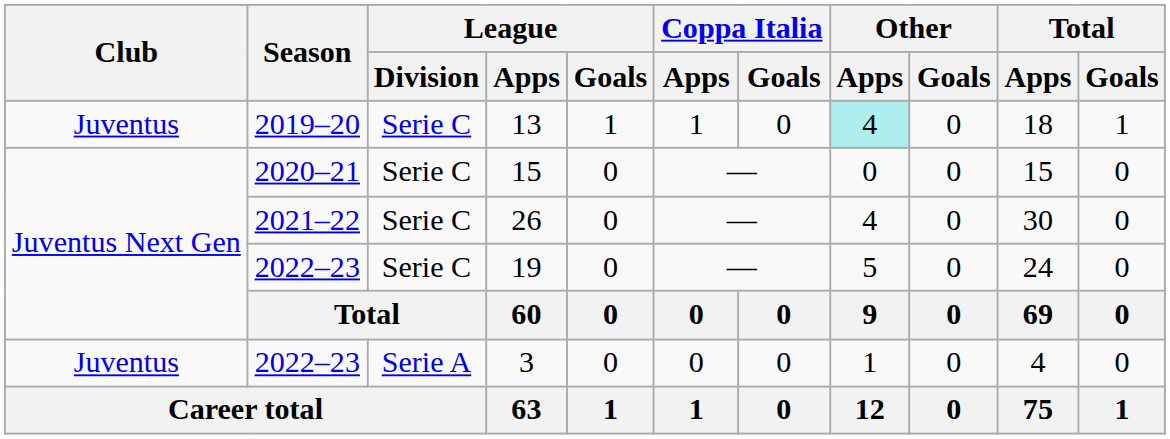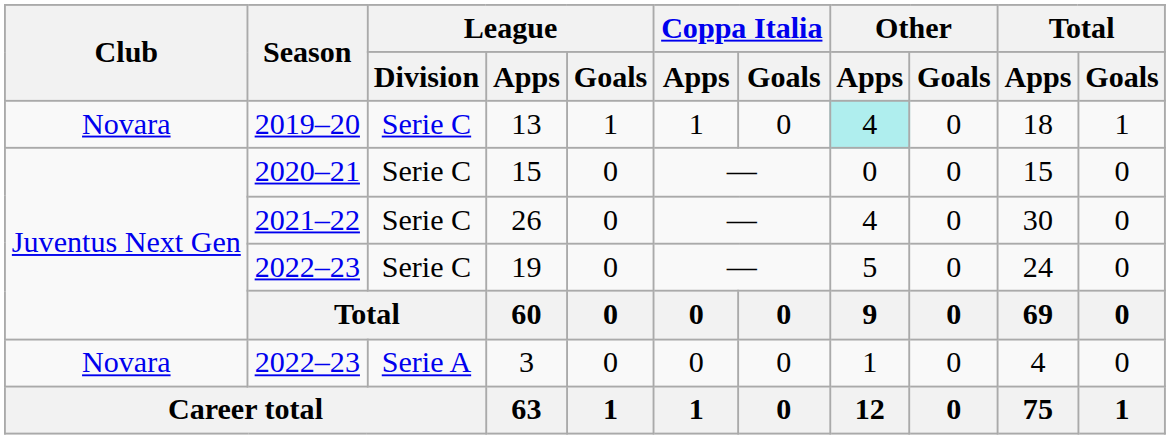 <table class="wikitable" style="text-align: center">
 <tr>
 <th rowspan="2">Club</th>
 <th rowspan="2">Season</th>
 <th colspan="3">League</th>
 <th colspan="2"><a href='#'>Coppa Italia</a></th>
 <th colspan="2">Other</th>
 <th colspan="2">Total</th>
 </tr>
 <tr>
 <th>Division</th>
 <th>Apps</th>
 <th>Goals</th>
 <th>Apps</th>
 <th>Goals</th>
 <th>Apps</th>
 <th>Goals</th>
 <th>Apps</th>
 <th>Goals</th>
 </tr>
 <tr>
-<td><a href='#'>Juventus</a></td>
+<td><a href='#'>Novara</a></td>
 <td><a href='#'>2019–20</a></td>
 <td><a href='#'>Serie C</a></td>
 <td>13</td>
 <td>1</td>
 <td>1</td>
 <td>0</td>
 <td style="background: paleturquoise;">4</td>
 <td>0</td>
 <td>18</td>
 <td>1</td>
 </tr>
 <tr>
 <td rowspan="4"><a href='#'>Juventus Next Gen</a></td>
 <td><a href='#'>2020–21</a></td>
 <td>Serie C</td>
 <td>15</td>
 <td>0</td>
 <td colspan="2">—</td>
 <td>0</td>
 <td>0</td>
 <td>15</td>
 <td>0</td>
 </tr>
 <tr>
 <td><a href='#'>2021–22</a></td>
 <td>Serie C</td>
 <td>26</td>
 <td>0</td>
 <td colspan="2">—</td>
 <td>4</td>
 <td>0</td>
 <td>30</td>
 <td>0</td>
 </tr>
 <tr>
 <td><a href='#'>2022–23</a></td>
 <td>Serie C</td>
 <td>19</td>
 <td>0</td>
 <td colspan="2">—</td>
 <td>5</td>
 <td>0</td>
 <td>24</td>
 <td>0</td>
 </tr>
 <tr>
 <th colspan="2">Total</th>
 <th>60</th>
 <th>0</th>
 <th>0</th>
 <th>0</th>
 <th>9</th>
 <th>0</th>
 <th>69</th>
 <th>0</th>
 </tr>
 <tr>
-<td><a href='#'>Juventus</a></td>
+<td><a href='#'>Novara</a></td>
 <td><a href='#'>2022–23</a></td>
 <td><a href='#'>Serie A</a></td>
 <td>3</td>
 <td>0</td>
 <td>0</td>
 <td>0</td>
 <td>1</td>
 <td>0</td>
 <td>4</td>
 <td>0</td>
 </tr>
 <tr>
 <th colspan="3">Career total</th>
 <th>63</th>
 <th>1</th>
 <th>1</th>
 <th>0</th>
 <th>12</th>
 <th>0</th>
 <th>75</th>
 <th>1</th>
 </tr>
 </table>
